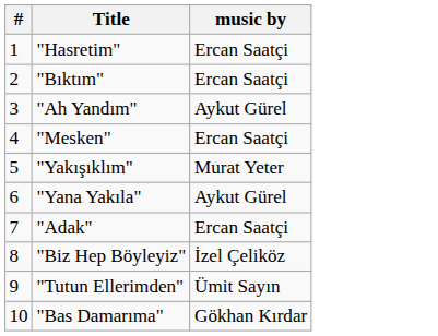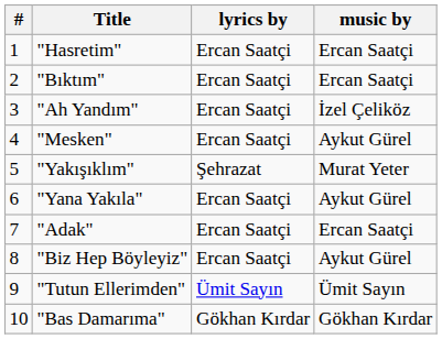 <table class="wikitable">
 <tr>
 <th>#</th>
 <th>Title</th>
+<th>lyrics by</th>
 <th>music by</th>
 </tr>
 <tr>
 <td>1</td>
 <td>"Hasretim"</td>
 <td>Ercan Saatçi</td>
+<td>Ercan Saatçi</td>
 </tr>
 <tr>
 <td>2</td>
 <td>"Bıktım"</td>
 <td>Ercan Saatçi</td>
+<td>Ercan Saatçi</td>
 </tr>
 <tr>
 <td>3</td>
 <td>"Ah Yandım"</td>
-<td>Aykut Gürel</td>
+<td>Ercan Saatçi</td>
+<td>İzel Çeliköz</td>
 </tr>
 <tr>
 <td>4</td>
 <td>"Mesken"</td>
 <td>Ercan Saatçi</td>
+<td>Aykut Gürel</td>
 </tr>
 <tr>
 <td>5</td>
 <td>"Yakışıklım"</td>
+<td>Şehrazat</td>
 <td>Murat Yeter</td>
 </tr>
 <tr>
 <td>6</td>
 <td>"Yana Yakıla"</td>
+<td>Ercan Saatçi</td>
 <td>Aykut Gürel</td>
 </tr>
 <tr>
 <td>7</td>
 <td>"Adak"</td>
 <td>Ercan Saatçi</td>
+<td>Ercan Saatçi</td>
 </tr>
 <tr>
 <td>8</td>
 <td>"Biz Hep Böyleyiz"</td>
-<td>İzel Çeliköz</td>
+<td>Ercan Saatçi</td>
+<td>Aykut Gürel</td>
 </tr>
 <tr>
 <td>9</td>
 <td>"Tutun Ellerimden"</td>
+<td><a href='#'>Ümit Sayın</a></td>
 <td>Ümit Sayın</td>
 </tr>
 <tr>
 <td>10</td>
 <td>"Bas Damarıma"</td>
 <td>Gökhan Kırdar</td>
+<td>Gökhan Kırdar</td>
 </tr>
 </table>
